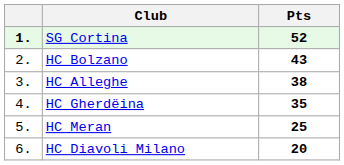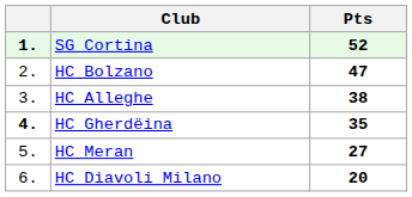 <table class="wikitable">
 <tr>
 <th width="30"></th>
 <th width="200">Club</th>
 <th width="70">Pts</th>
 </tr>
 <tr bgcolor="#e6fae6" align="center">
 <td><strong>1.</strong></td>
 <td align="left"><a href='#'>SG Cortina</a></td>
 <td><strong>52</strong></td>
 </tr>
 <tr bgcolor="#FFFFFF" align="center">
 <td>2.</td>
 <td align="left"><a href='#'>HC Bolzano</a></td>
-<td><strong>43</strong></td>
+<td><strong>47</strong></td>
 </tr>
 <tr bgcolor="#FFFFFF" align="center">
 <td>3.</td>
 <td align="left"><a href='#'>HC Alleghe</a></td>
 <td><strong>38</strong></td>
 </tr>
 <tr bgcolor="#FFFFFF" align="center">
-<td>4.</td>
+<td><strong>4.</strong></td>
 <td align="left"><a href='#'>HC Gherdëina</a></td>
 <td><strong>35</strong></td>
 </tr>
 <tr bgcolor="#FFFFFF" align="center">
 <td>5.</td>
 <td align="left"><a href='#'>HC Meran</a></td>
-<td><strong>25</strong></td>
+<td><strong>27</strong></td>
 </tr>
 <tr bgcolor="#FFFFFF" align="center">
 <td>6.</td>
 <td align="left"><a href='#'>HC Diavoli Milano</a></td>
 <td><strong>20</strong></td>
 </tr>
 </table>
